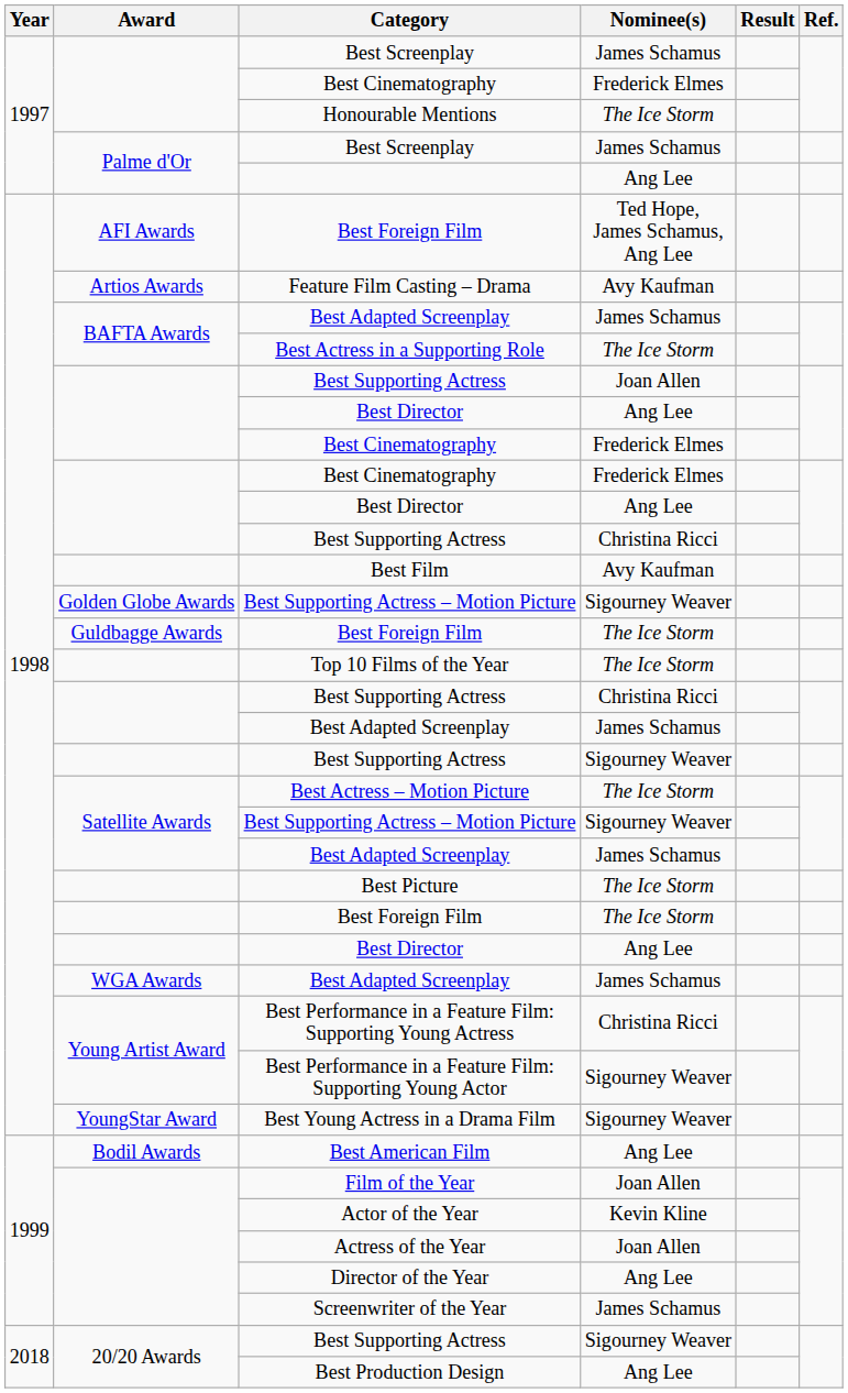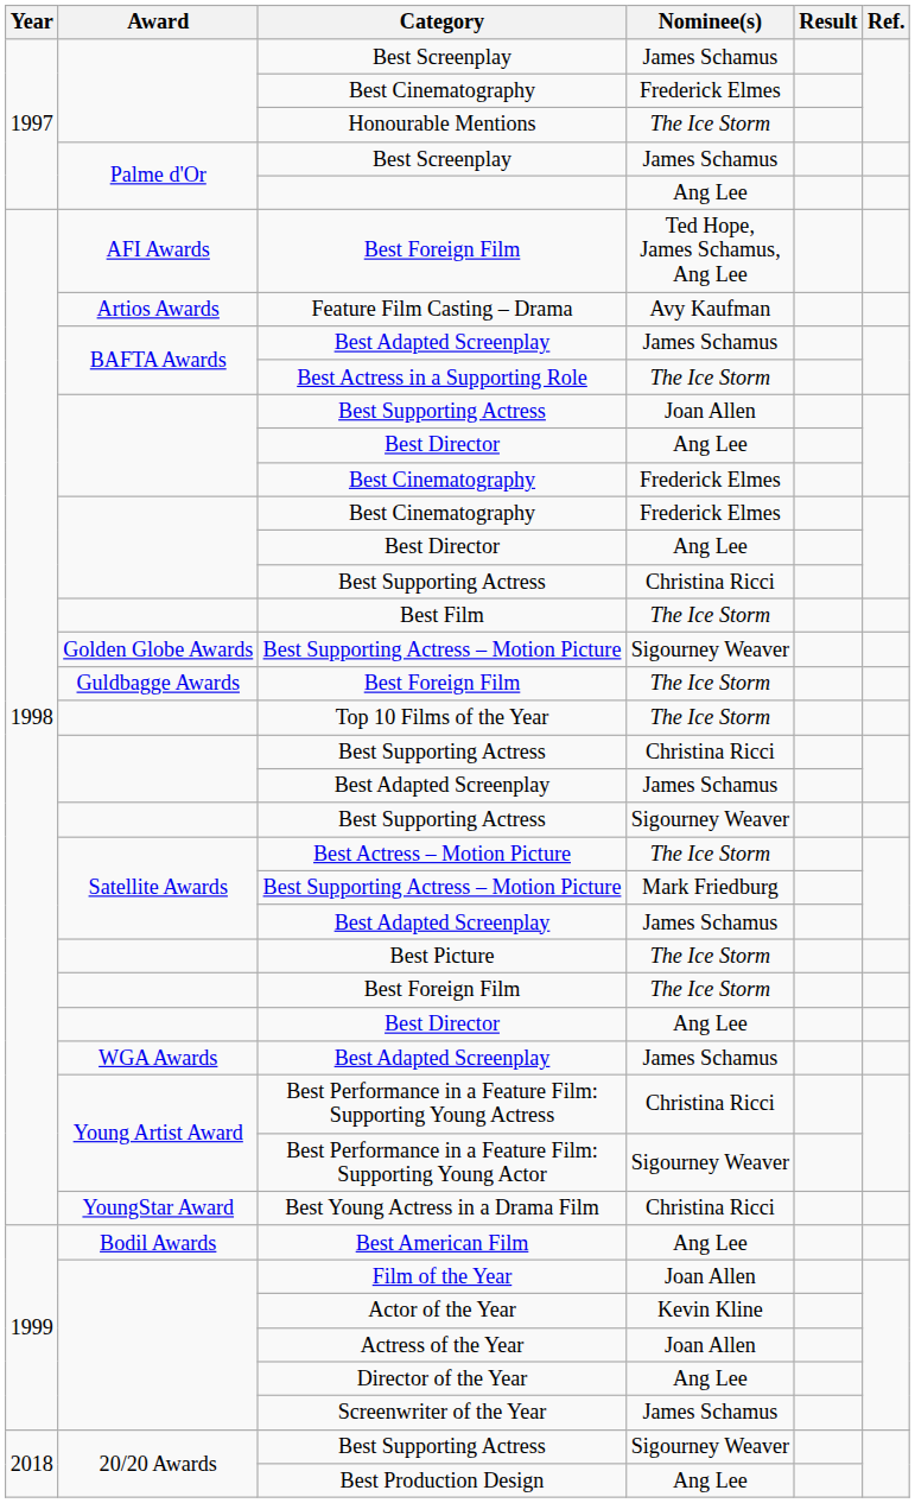 <table class="wikitable" style="text-align:center">
 <tr>
 <th>Year</th>
 <th>Award</th>
 <th>Category</th>
 <th>Nominee(s)</th>
 <th>Result</th>
 <th>Ref.</th>
 </tr>
 <tr>
 <td rowspan="5">1997</td>
 <td rowspan="3"></td>
 <td>Best Screenplay</td>
 <td>James Schamus</td>
 <td></td>
 <td rowspan="3"></td>
 </tr>
 <tr>
 <td>Best Cinematography</td>
 <td>Frederick Elmes</td>
 <td></td>
 </tr>
 <tr>
 <td>Honourable Mentions</td>
 <td><em>The Ice Storm</em></td>
 <td></td>
 </tr>
 <tr>
 <td rowspan="2"><a href='#'>Palme d'Or</a></td>
 <td>Best Screenplay</td>
 <td>James Schamus</td>
 <td></td>
 <td></td>
 </tr>
 <tr>
 <td></td>
 <td>Ang Lee</td>
 <td></td>
 <td></td>
 </tr>
 <tr>
 <td rowspan="27">1998</td>
 <td><a href='#'>AFI Awards</a></td>
 <td><a href='#'>Best Foreign Film</a></td>
 <td>Ted Hope,<br>James Schamus,<br>Ang Lee</td>
 <td></td>
 <td></td>
 </tr>
 <tr>
 <td><a href='#'>Artios Awards</a></td>
 <td>Feature Film Casting – Drama</td>
 <td>Avy Kaufman</td>
 <td></td>
 <td></td>
 </tr>
 <tr>
 <td rowspan="2"><a href='#'>BAFTA Awards</a></td>
 <td><a href='#'>Best Adapted Screenplay</a></td>
 <td>James Schamus</td>
 <td></td>
 <td rowspan="2"></td>
 </tr>
 <tr>
 <td><a href='#'>Best Actress in a Supporting Role</a></td>
 <td><em>The Ice Storm</em></td>
 <td></td>
 </tr>
 <tr>
 <td rowspan="3"></td>
 <td><a href='#'>Best Supporting Actress</a></td>
 <td>Joan Allen</td>
 <td></td>
 <td rowspan="3"></td>
 </tr>
 <tr>
 <td><a href='#'>Best Director</a></td>
 <td>Ang Lee</td>
 <td></td>
 </tr>
 <tr>
 <td><a href='#'>Best Cinematography</a></td>
 <td>Frederick Elmes</td>
 <td></td>
 </tr>
 <tr>
 <td rowspan="3"></td>
 <td>Best Cinematography</td>
 <td>Frederick Elmes</td>
 <td></td>
 <td rowspan="3"></td>
 </tr>
 <tr>
 <td>Best Director</td>
 <td>Ang Lee</td>
 <td></td>
 </tr>
 <tr>
 <td>Best Supporting Actress</td>
 <td>Christina Ricci</td>
 <td></td>
 </tr>
 <tr>
 <td></td>
 <td>Best Film</td>
-<td>Avy Kaufman</td>
+<td><em>The Ice Storm</em></td>
 <td></td>
 <td></td>
 </tr>
 <tr>
 <td><a href='#'>Golden Globe Awards</a></td>
 <td><a href='#'>Best Supporting Actress – Motion Picture</a></td>
 <td>Sigourney Weaver</td>
 <td></td>
 <td></td>
 </tr>
 <tr>
 <td><a href='#'>Guldbagge Awards</a></td>
 <td><a href='#'>Best Foreign Film</a></td>
 <td><em>The Ice Storm</em></td>
 <td></td>
 <td></td>
 </tr>
 <tr>
 <td></td>
 <td>Top 10 Films of the Year</td>
 <td><em>The Ice Storm</em></td>
 <td></td>
 <td></td>
 </tr>
 <tr>
 <td rowspan="2"></td>
 <td>Best Supporting Actress</td>
 <td>Christina Ricci</td>
 <td></td>
 <td rowspan="2"></td>
 </tr>
 <tr>
 <td>Best Adapted Screenplay</td>
 <td>James Schamus</td>
 <td></td>
 </tr>
 <tr>
 <td></td>
 <td>Best Supporting Actress</td>
 <td>Sigourney Weaver</td>
 <td></td>
 <td></td>
 </tr>
 <tr>
 <td rowspan="3"><a href='#'>Satellite Awards</a></td>
 <td><a href='#'>Best Actress – Motion Picture</a></td>
 <td><em>The Ice Storm</em></td>
 <td></td>
 <td rowspan="3"></td>
 </tr>
 <tr>
 <td><a href='#'>Best Supporting Actress – Motion Picture</a></td>
-<td>Sigourney Weaver</td>
+<td>Mark Friedburg</td>
 <td></td>
 </tr>
 <tr>
 <td><a href='#'>Best Adapted Screenplay</a></td>
 <td>James Schamus</td>
 <td></td>
 </tr>
 <tr>
 <td></td>
 <td>Best Picture</td>
 <td><em>The Ice Storm</em></td>
 <td></td>
 <td></td>
 </tr>
 <tr>
 <td></td>
 <td>Best Foreign Film</td>
 <td><em>The Ice Storm</em></td>
 <td></td>
 <td></td>
 </tr>
 <tr>
 <td></td>
 <td><a href='#'>Best Director</a></td>
 <td>Ang Lee</td>
 <td></td>
 <td></td>
 </tr>
 <tr>
 <td><a href='#'>WGA Awards</a></td>
 <td><a href='#'>Best Adapted Screenplay</a></td>
 <td>James Schamus</td>
 <td></td>
 <td></td>
 </tr>
 <tr>
 <td rowspan="2"><a href='#'>Young Artist Award</a></td>
 <td>Best Performance in a Feature Film:<br>Supporting Young Actress</td>
 <td>Christina Ricci</td>
 <td></td>
 <td rowspan="2"></td>
 </tr>
 <tr>
 <td>Best Performance in a Feature Film:<br>Supporting Young Actor</td>
 <td>Sigourney Weaver</td>
 <td></td>
 </tr>
 <tr>
 <td><a href='#'>YoungStar Award</a></td>
 <td>Best Young Actress in a Drama Film</td>
-<td>Sigourney Weaver</td>
+<td>Christina Ricci</td>
 <td></td>
 <td></td>
 </tr>
 <tr>
 <td rowspan="6">1999</td>
 <td><a href='#'>Bodil Awards</a></td>
 <td><a href='#'>Best American Film</a></td>
 <td>Ang Lee</td>
 <td></td>
 <td></td>
 </tr>
 <tr>
 <td rowspan="5"></td>
 <td><a href='#'>Film of the Year</a></td>
 <td>Joan Allen</td>
 <td></td>
 <td rowspan="5"></td>
 </tr>
 <tr>
 <td>Actor of the Year<br></td>
 <td>Kevin Kline</td>
 <td></td>
 </tr>
 <tr>
 <td>Actress of the Year</td>
 <td>Joan Allen</td>
 <td></td>
 </tr>
 <tr>
 <td>Director of the Year</td>
 <td>Ang Lee</td>
 <td></td>
 </tr>
 <tr>
 <td>Screenwriter of the Year</td>
 <td>James Schamus</td>
 <td></td>
 </tr>
 <tr>
 <td rowspan="2">2018</td>
 <td rowspan="2">20/20 Awards</td>
 <td>Best Supporting Actress</td>
 <td>Sigourney Weaver</td>
 <td></td>
 <td rowspan="2"></td>
 </tr>
 <tr>
 <td>Best Production Design</td>
 <td>Ang Lee</td>
 <td></td>
 </tr>
 </table>
